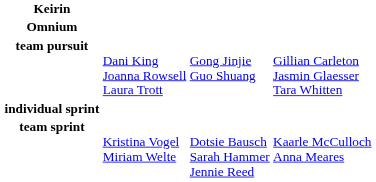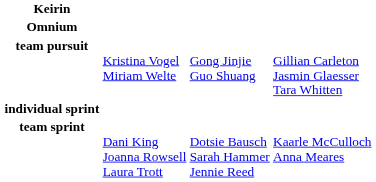 <table>
 <tr>
 <th scope="row">Keirin<br></th>
 <td></td>
 <td></td>
 <td></td>
 </tr>
 <tr>
 <th scope="row">Omnium<br></th>
 <td></td>
 <td></td>
 <td></td>
 </tr>
 <tr valign="top">
 <th scope="row">team pursuit<br></th>
-<td><br><a href='#'>Dani King</a><br><a href='#'>Joanna Rowsell</a><br><a href='#'>Laura Trott</a></td>
+<td><br><a href='#'>Kristina Vogel</a><br><a href='#'>Miriam Welte</a></td>
 <td><br><a href='#'>Gong Jinjie</a><br><a href='#'>Guo Shuang</a></td>
 <td><br><a href='#'>Gillian Carleton</a><br><a href='#'>Jasmin Glaesser</a><br><a href='#'>Tara Whitten</a></td>
 </tr>
 <tr>
 <th scope="row">individual sprint<br></th>
 <td></td>
 <td></td>
 <td></td>
 </tr>
 <tr valign="top">
 <th scope="row">team sprint<br></th>
-<td><br><a href='#'>Kristina Vogel</a><br><a href='#'>Miriam Welte</a></td>
+<td><br><a href='#'>Dani King</a><br><a href='#'>Joanna Rowsell</a><br><a href='#'>Laura Trott</a></td>
 <td><br><a href='#'>Dotsie Bausch</a><br><a href='#'>Sarah Hammer</a><br><a href='#'>Jennie Reed</a></td>
 <td><br><a href='#'>Kaarle McCulloch</a><br><a href='#'>Anna Meares</a></td>
 </tr>
 </table>
